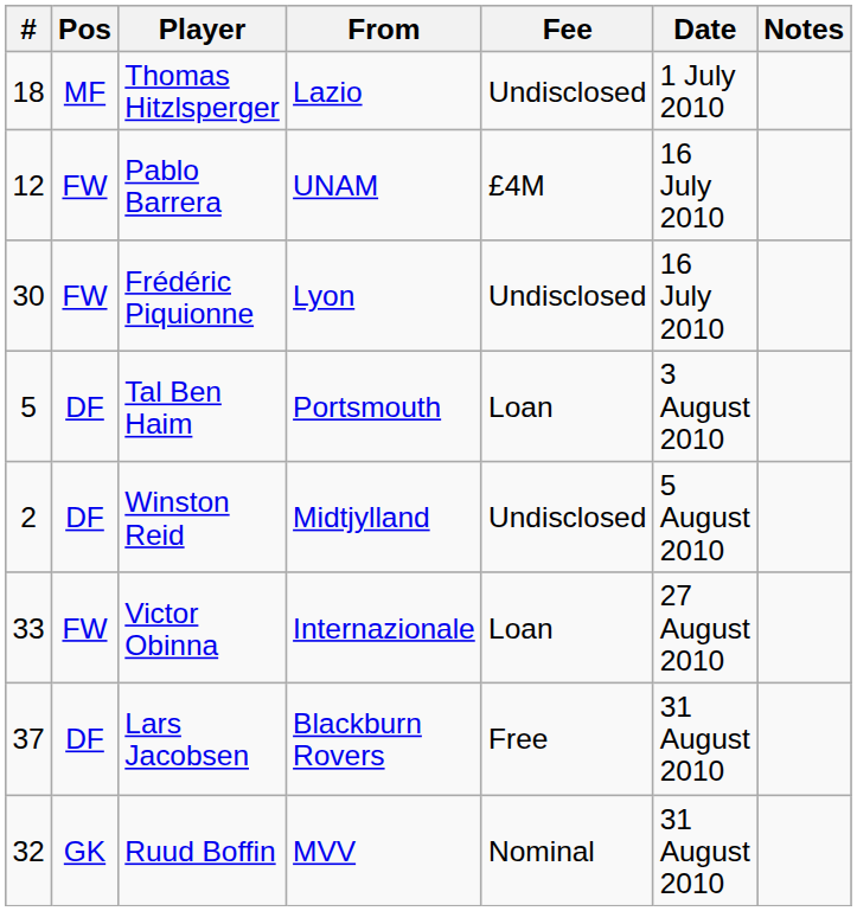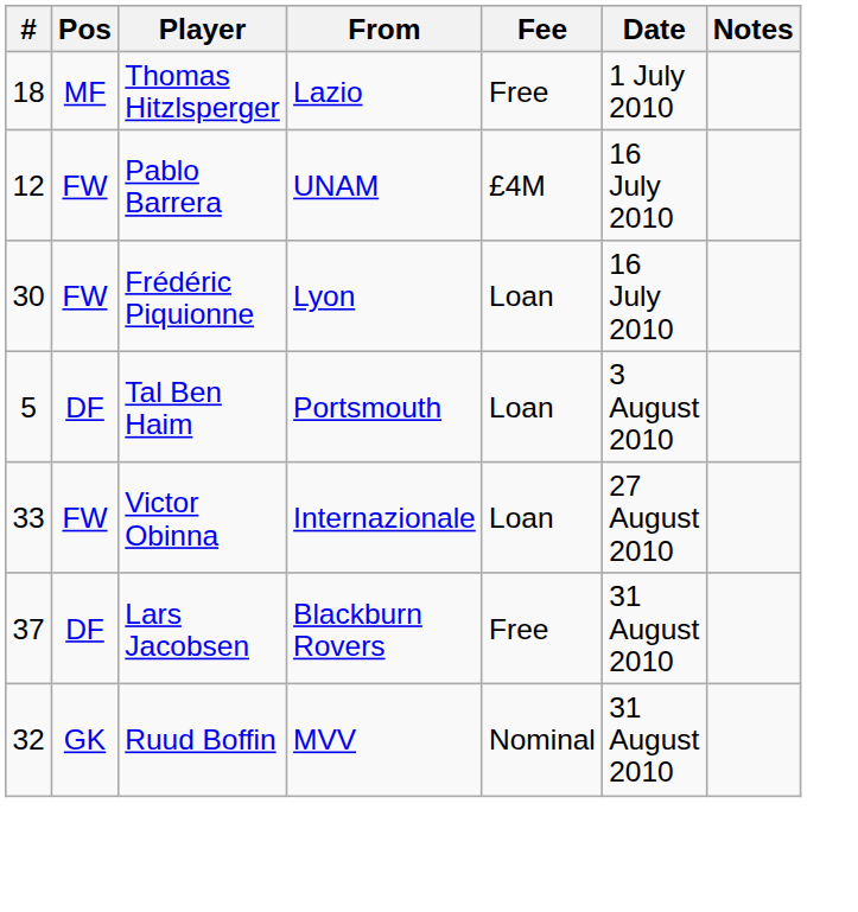 <table class="wikitable" style="width:65%; text-align:center; font-size:95%; text-align:left;">
 <tr>
 <th><strong>#</strong></th>
 <th><strong>Pos</strong></th>
 <th><strong>Player</strong></th>
 <th><strong>From</strong></th>
 <th><strong>Fee</strong></th>
 <th><strong>Date</strong></th>
 <th><strong>Notes</strong></th>
 </tr>
 <tr>
 <td style="text-align:center;">18</td>
 <td style="text-align:center;"><a href='#'>MF</a></td>
 <td> <a href='#'>Thomas Hitzlsperger</a></td>
 <td> <a href='#'>Lazio</a></td>
-<td>Undisclosed</td>
+<td>Free</td>
 <td>1 July 2010</td>
 <td style="text-align:center;"></td>
 </tr>
 <tr>
 <td style="text-align:center;">12</td>
 <td style="text-align:center;"><a href='#'>FW</a></td>
 <td> <a href='#'>Pablo Barrera</a></td>
 <td>  <a href='#'>UNAM</a></td>
 <td>£4M</td>
 <td>16 July 2010</td>
 <td style="text-align:center;"></td>
 </tr>
 <tr |->
 <td style="text-align:center;">30</td>
 <td style="text-align:center;"><a href='#'>FW</a></td>
 <td> <a href='#'>Frédéric Piquionne</a></td>
 <td> <a href='#'>Lyon</a></td>
-<td>Undisclosed</td>
+<td>Loan</td>
 <td>16 July 2010</td>
 <td style="text-align:center;"></td>
 </tr>
 <tr |->
 <td style="text-align:center;">5</td>
 <td style="text-align:center;"><a href='#'>DF</a></td>
 <td> <a href='#'>Tal Ben Haim</a></td>
 <td> <a href='#'>Portsmouth</a></td>
 <td>Loan</td>
 <td>3 August 2010</td>
-<td style="text-align:center;"></td>
-</tr>
-<tr |->
-<td style="text-align:center;">2</td>
-<td style="text-align:center;"><a href='#'>DF</a></td>
-<td> <a href='#'>Winston Reid</a></td>
-<td> <a href='#'>Midtjylland</a></td>
-<td>Undisclosed</td>
-<td>5 August 2010</td>
 <td style="text-align:center;"></td>
 </tr>
 <tr |->
 <td style="text-align:center;">33</td>
 <td style="text-align:center;"><a href='#'>FW</a></td>
 <td> <a href='#'>Victor Obinna</a></td>
 <td> <a href='#'>Internazionale</a></td>
 <td>Loan</td>
 <td>27 August 2010</td>
 <td style="text-align:center;"></td>
 </tr>
 <tr |->
 <td style="text-align:center;">37</td>
 <td style="text-align:center;"><a href='#'>DF</a></td>
 <td> <a href='#'>Lars Jacobsen</a></td>
 <td> <a href='#'>Blackburn Rovers</a></td>
 <td>Free</td>
 <td>31 August 2010</td>
 <td style="text-align:center;"></td>
 </tr>
 <tr |->
 <td style="text-align:center;">32</td>
 <td style="text-align:center;"><a href='#'>GK</a></td>
 <td> <a href='#'>Ruud Boffin</a></td>
 <td> <a href='#'>MVV</a></td>
 <td>Nominal</td>
 <td>31 August 2010</td>
 <td></td>
 </tr>
 </table>
